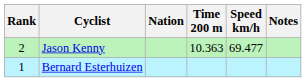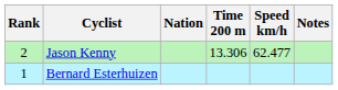 <table class="wikitable sortable" style="text-align:center;">
 <tr>
 <th>Rank</th>
 <th>Cyclist</th>
 <th>Nation</th>
 <th>Time<br>200 m</th>
 <th>Speed<br>km/h</th>
 <th>Notes</th>
 </tr>
 <tr bgcolor=bbf3bb>
 <td>2</td>
 <td align=left><a href='#'>Jason Kenny</a></td>
 <td align=left></td>
-<td>10.363</td>
-<td>69.477</td>
+<td>13.306</td>
+<td>62.477</td>
 <td></td>
 </tr>
 <tr bgcolor=bbf3ff>
 <td>1</td>
 <td align=left><a href='#'>Bernard Esterhuizen</a></td>
 <td align=left></td>
 <td></td>
 <td></td>
 <td></td>
 </tr>
 </table>
